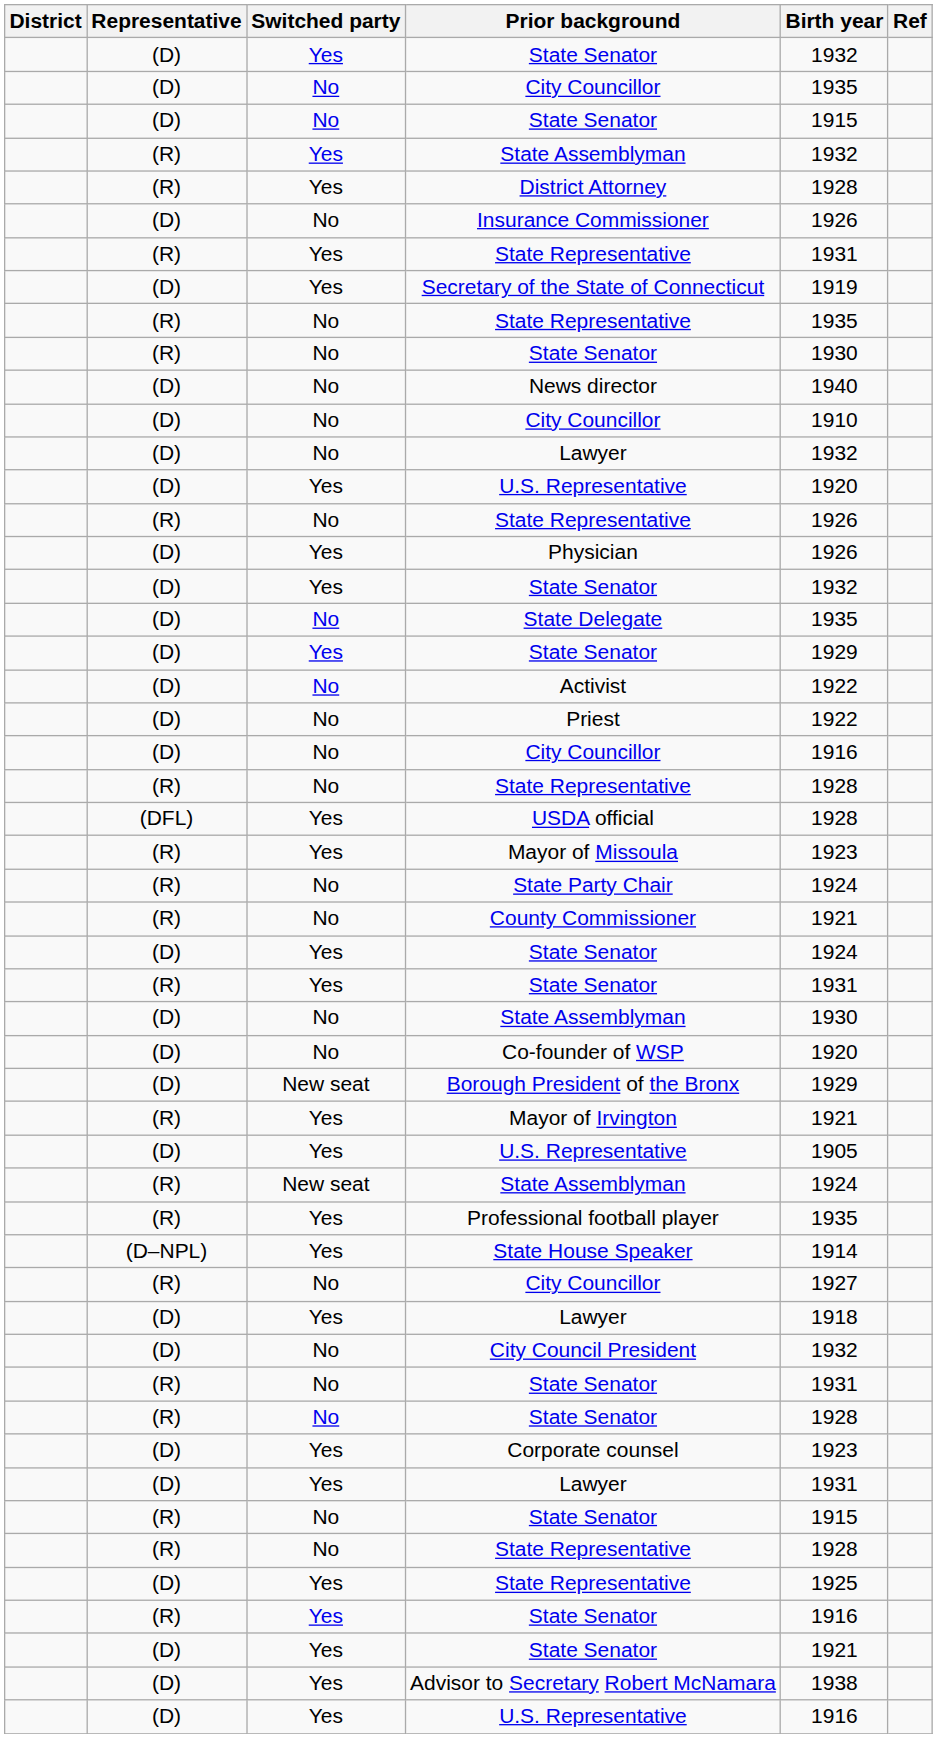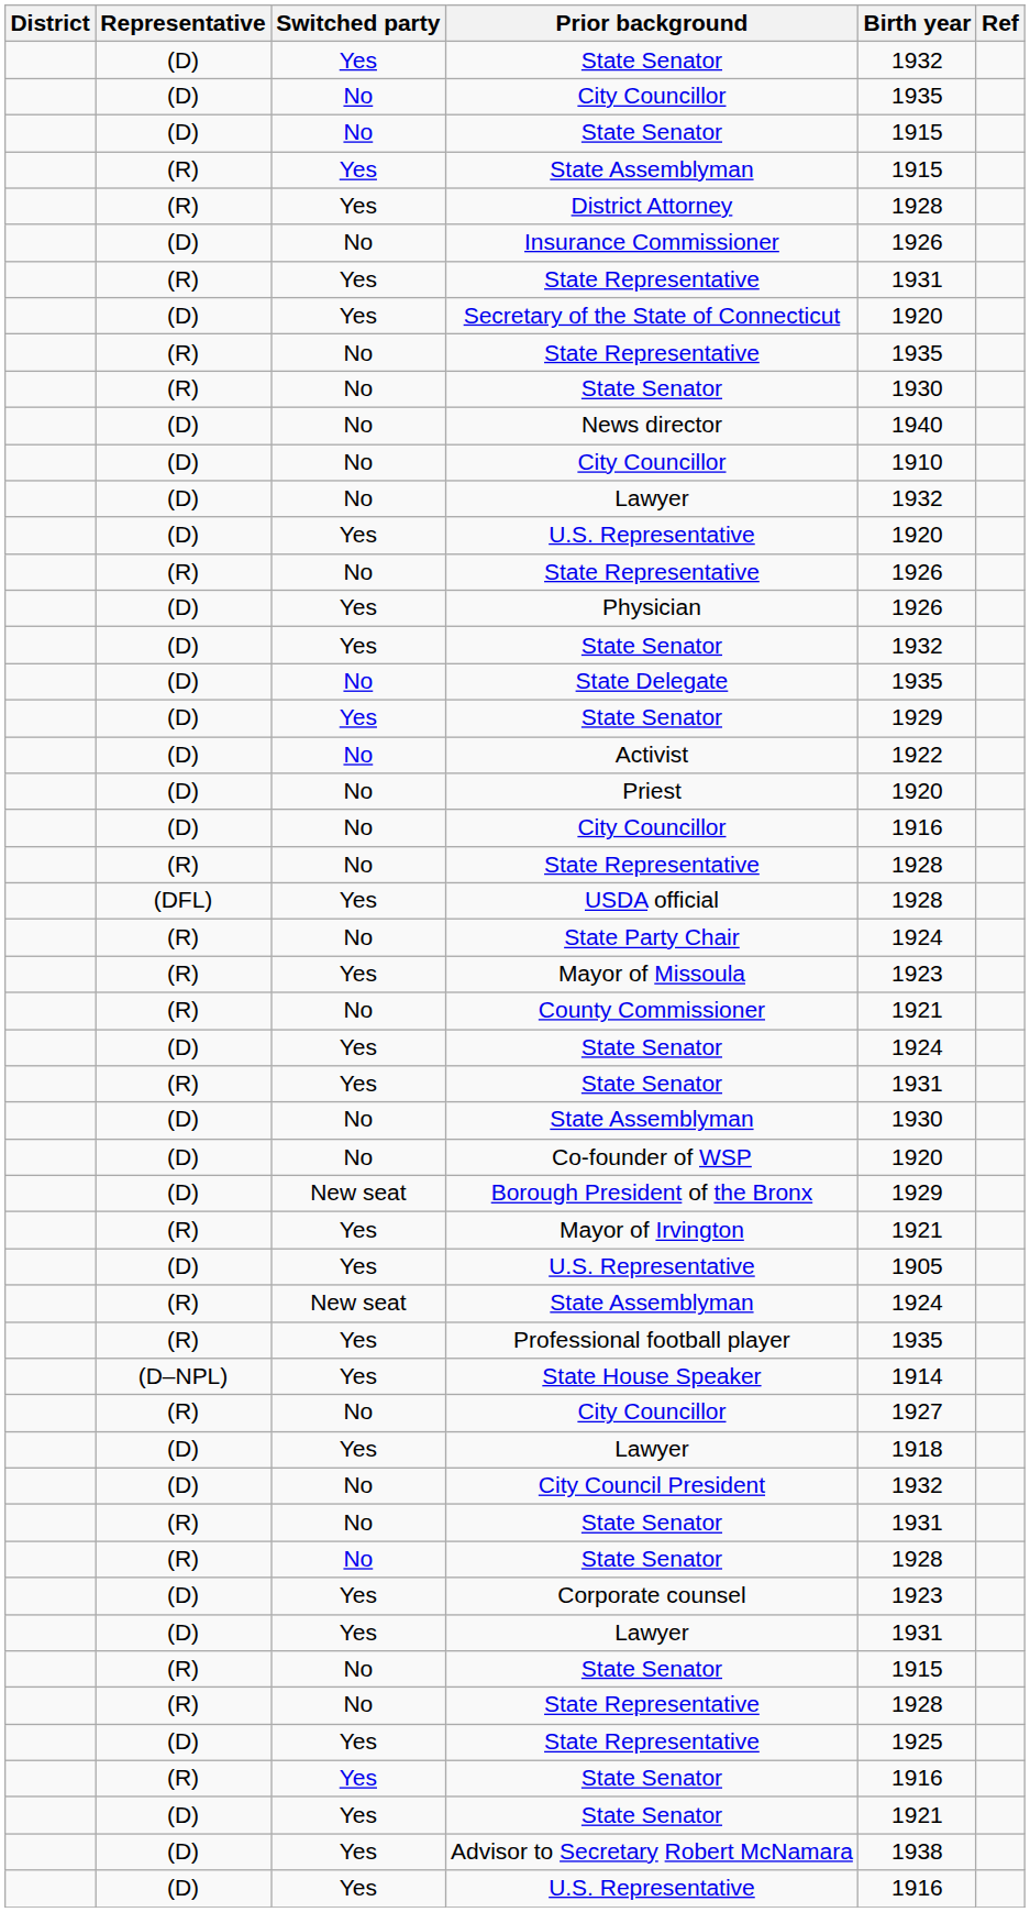 <table class="sortable wikitable" style="text-align:center">
 <tr>
 <th>District</th>
 <th>Representative</th>
 <th>Switched party</th>
 <th>Prior background</th>
 <th>Birth year</th>
 <th>Ref</th>
 </tr>
 <tr>
 <td></td>
 <td> (D)</td>
 <td><a href='#'>Yes</a></td>
 <td><a href='#'>State Senator</a></td>
 <td>1932</td>
 <td></td>
 </tr>
 <tr>
 <td></td>
 <td> (D)</td>
 <td><a href='#'>No</a></td>
 <td><a href='#'>City Councillor</a></td>
 <td>1935</td>
 <td></td>
 </tr>
 <tr>
 <td></td>
 <td> (D)</td>
 <td><a href='#'>No</a></td>
 <td><a href='#'>State Senator</a></td>
 <td>1915</td>
 <td></td>
 </tr>
 <tr>
 <td></td>
 <td> (R)</td>
 <td><a href='#'>Yes</a></td>
 <td><a href='#'>State Assemblyman</a></td>
-<td>1932</td>
+<td>1915</td>
 <td></td>
 </tr>
 <tr>
 <td></td>
 <td> (R)</td>
 <td>Yes</td>
 <td><a href='#'>District Attorney</a></td>
 <td>1928</td>
 <td></td>
 </tr>
 <tr>
 <td></td>
 <td> (D)</td>
 <td>No</td>
 <td><a href='#'>Insurance Commissioner</a></td>
 <td>1926</td>
 <td></td>
 </tr>
 <tr>
 <td></td>
 <td> (R)</td>
 <td>Yes</td>
 <td><a href='#'>State Representative</a></td>
 <td>1931</td>
 <td></td>
 </tr>
 <tr>
 <td></td>
 <td> (D)</td>
 <td>Yes</td>
 <td><a href='#'>Secretary of the State of Connecticut</a></td>
-<td>1919</td>
+<td>1920</td>
 <td></td>
 </tr>
 <tr>
 <td></td>
 <td> (R)</td>
 <td>No</td>
 <td><a href='#'>State Representative</a></td>
 <td>1935</td>
 <td></td>
 </tr>
 <tr>
 <td></td>
 <td> (R)</td>
 <td>No</td>
 <td><a href='#'>State Senator</a></td>
 <td>1930</td>
 <td></td>
 </tr>
 <tr>
 <td></td>
 <td> (D)</td>
 <td>No</td>
 <td>News director</td>
 <td>1940</td>
 <td></td>
 </tr>
 <tr>
 <td></td>
 <td> (D)</td>
 <td>No</td>
 <td><a href='#'>City Councillor</a></td>
 <td>1910</td>
 <td></td>
 </tr>
 <tr>
 <td></td>
 <td> (D)</td>
 <td>No</td>
 <td>Lawyer</td>
 <td>1932</td>
 <td></td>
 </tr>
 <tr>
 <td></td>
 <td> (D)</td>
 <td>Yes</td>
 <td><a href='#'>U.S. Representative</a></td>
 <td>1920</td>
 <td></td>
 </tr>
 <tr>
 <td></td>
 <td> (R)</td>
 <td>No</td>
 <td><a href='#'>State Representative</a></td>
 <td>1926</td>
 <td></td>
 </tr>
 <tr>
 <td></td>
 <td> (D)</td>
 <td>Yes</td>
 <td>Physician</td>
 <td>1926</td>
 <td></td>
 </tr>
 <tr>
 <td></td>
 <td> (D)</td>
 <td>Yes</td>
 <td><a href='#'>State Senator</a></td>
 <td>1932</td>
 <td></td>
 </tr>
 <tr>
 <td></td>
 <td> (D)</td>
 <td><a href='#'>No</a></td>
 <td><a href='#'>State Delegate</a></td>
 <td>1935</td>
 <td></td>
 </tr>
 <tr>
 <td></td>
 <td> (D)</td>
 <td><a href='#'>Yes</a></td>
 <td><a href='#'>State Senator</a></td>
 <td>1929</td>
 <td></td>
 </tr>
 <tr>
 <td></td>
 <td> (D)</td>
 <td><a href='#'>No</a></td>
 <td>Activist</td>
 <td>1922</td>
 <td></td>
 </tr>
 <tr>
 <td></td>
 <td> (D)</td>
 <td>No</td>
 <td>Priest</td>
-<td>1922</td>
+<td>1920</td>
 <td></td>
 </tr>
 <tr>
 <td></td>
 <td> (D)</td>
 <td>No</td>
 <td><a href='#'>City Councillor</a></td>
 <td>1916</td>
 <td></td>
 </tr>
 <tr>
 <td></td>
 <td> (R)</td>
 <td>No</td>
 <td><a href='#'>State Representative</a></td>
 <td>1928</td>
 <td></td>
 </tr>
 <tr>
 <td></td>
 <td> (DFL)</td>
 <td>Yes</td>
 <td><a href='#'>USDA</a> official</td>
 <td>1928</td>
 <td></td>
 </tr>
 <tr>
 <td></td>
 <td> (R)</td>
-<td>Yes</td>
-<td>Mayor of <a href='#'>Missoula</a></td>
-<td>1923</td>
+<td>No</td>
+<td><a href='#'>State Party Chair</a></td>
+<td>1924</td>
 <td></td>
 </tr>
 <tr>
 <td></td>
 <td> (R)</td>
-<td>No</td>
-<td><a href='#'>State Party Chair</a></td>
-<td>1924</td>
+<td>Yes</td>
+<td>Mayor of <a href='#'>Missoula</a></td>
+<td>1923</td>
 <td></td>
 </tr>
 <tr>
 <td></td>
 <td> (R)</td>
 <td>No</td>
 <td><a href='#'>County Commissioner</a></td>
 <td>1921</td>
 <td></td>
 </tr>
 <tr>
 <td></td>
 <td> (D)</td>
 <td>Yes</td>
 <td><a href='#'>State Senator</a></td>
 <td>1924</td>
 <td></td>
 </tr>
 <tr>
 <td></td>
 <td> (R)</td>
 <td>Yes</td>
 <td><a href='#'>State Senator</a></td>
 <td>1931</td>
 <td></td>
 </tr>
 <tr>
 <td></td>
 <td> (D)</td>
 <td>No</td>
 <td><a href='#'>State Assemblyman</a></td>
 <td>1930</td>
 <td></td>
 </tr>
 <tr>
 <td></td>
 <td> (D)</td>
 <td>No</td>
 <td>Co-founder of <a href='#'>WSP</a></td>
 <td>1920</td>
 <td></td>
 </tr>
 <tr>
 <td></td>
 <td> (D)</td>
 <td>New seat</td>
 <td><a href='#'>Borough President</a> of <a href='#'>the Bronx</a></td>
 <td>1929</td>
 <td></td>
 </tr>
 <tr>
 <td></td>
 <td> (R)</td>
 <td>Yes</td>
 <td>Mayor of <a href='#'>Irvington</a></td>
 <td>1921</td>
 <td></td>
 </tr>
 <tr>
 <td></td>
 <td> (D)</td>
 <td>Yes</td>
 <td><a href='#'>U.S. Representative</a></td>
 <td>1905</td>
 <td></td>
 </tr>
 <tr>
 <td></td>
 <td> (R)</td>
 <td>New seat</td>
 <td><a href='#'>State Assemblyman</a></td>
 <td>1924</td>
 <td></td>
 </tr>
 <tr>
 <td></td>
 <td> (R)</td>
 <td>Yes</td>
 <td>Professional football player</td>
 <td>1935</td>
 <td></td>
 </tr>
 <tr>
 <td></td>
 <td> (D–NPL)</td>
 <td>Yes</td>
 <td><a href='#'>State House Speaker</a></td>
 <td>1914</td>
 <td></td>
 </tr>
 <tr>
 <td></td>
 <td> (R)</td>
 <td>No</td>
 <td><a href='#'>City Councillor</a></td>
 <td>1927</td>
 <td></td>
 </tr>
 <tr>
 <td></td>
 <td> (D)</td>
 <td>Yes</td>
 <td>Lawyer</td>
 <td>1918</td>
 <td></td>
 </tr>
 <tr>
 <td></td>
 <td> (D)</td>
 <td>No</td>
 <td><a href='#'>City Council President</a></td>
 <td>1932</td>
 <td></td>
 </tr>
 <tr>
 <td></td>
 <td> (R)</td>
 <td>No</td>
 <td><a href='#'>State Senator</a></td>
 <td>1931</td>
 <td></td>
 </tr>
 <tr>
 <td></td>
 <td> (R)</td>
 <td><a href='#'>No</a></td>
 <td><a href='#'>State Senator</a></td>
 <td>1928</td>
 <td></td>
 </tr>
 <tr>
 <td></td>
 <td> (D)</td>
 <td>Yes</td>
 <td>Corporate counsel</td>
 <td>1923</td>
 <td></td>
 </tr>
 <tr>
 <td></td>
 <td> (D)</td>
 <td>Yes</td>
 <td>Lawyer</td>
 <td>1931</td>
 <td></td>
 </tr>
 <tr>
 <td></td>
 <td> (R)</td>
 <td>No</td>
 <td><a href='#'>State Senator</a></td>
 <td>1915</td>
 <td></td>
 </tr>
 <tr>
 <td></td>
 <td> (R)</td>
 <td>No</td>
 <td><a href='#'>State Representative</a></td>
 <td>1928</td>
 <td></td>
 </tr>
 <tr>
 <td></td>
 <td> (D)</td>
 <td>Yes</td>
 <td><a href='#'>State Representative</a></td>
 <td>1925</td>
 <td></td>
 </tr>
 <tr>
 <td></td>
 <td> (R)</td>
 <td><a href='#'>Yes</a></td>
 <td><a href='#'>State Senator</a></td>
 <td>1916</td>
 <td></td>
 </tr>
 <tr>
 <td></td>
 <td> (D)</td>
 <td>Yes</td>
 <td><a href='#'>State Senator</a></td>
 <td>1921</td>
 <td></td>
 </tr>
 <tr>
 <td></td>
 <td> (D)</td>
 <td>Yes</td>
 <td>Advisor to <a href='#'>Secretary</a> <a href='#'>Robert McNamara</a></td>
 <td>1938</td>
 <td></td>
 </tr>
 <tr>
 <td></td>
 <td> (D)</td>
 <td>Yes</td>
 <td><a href='#'>U.S. Representative</a></td>
 <td>1916</td>
 <td></td>
 </tr>
 </table>
